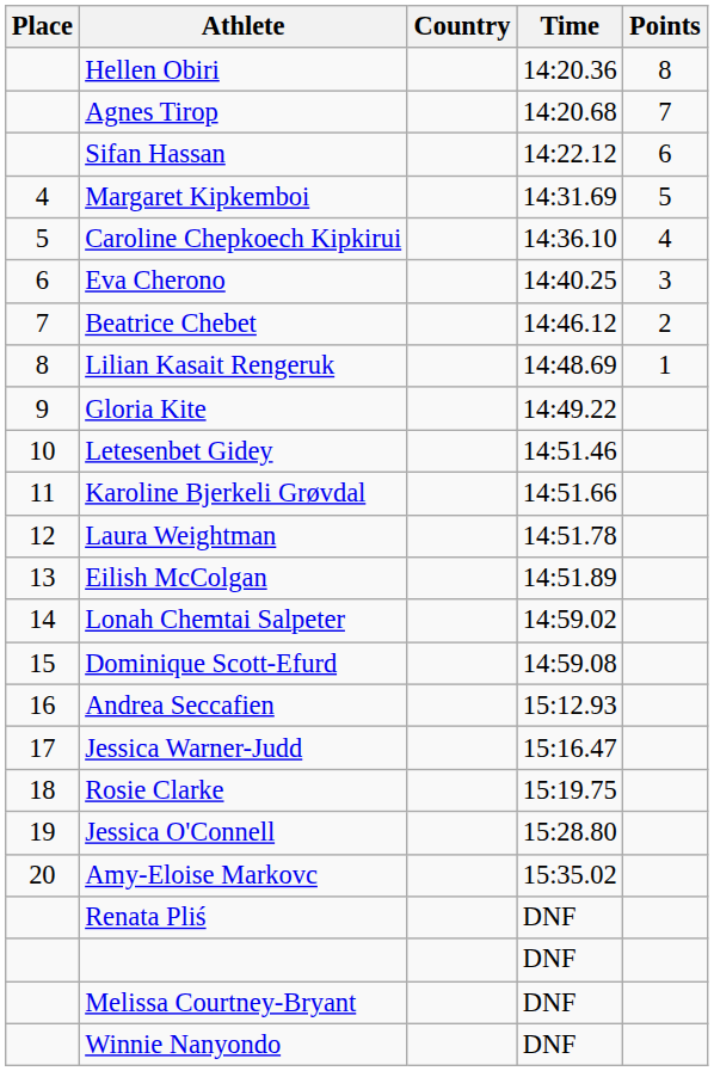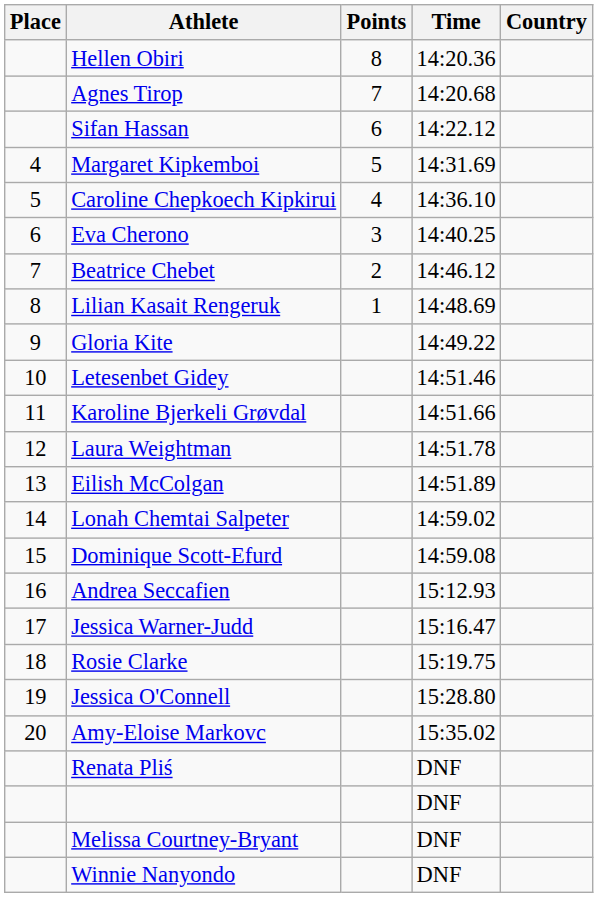 <table class="wikitable">
 <tr>
 <th>Place</th>
 <th>Athlete</th>
+<th>Points</th>
+<th>Time</th>
 <th>Country</th>
-<th>Time</th>
-<th>Points</th>
 </tr>
 <tr>
 <td align=center></td>
 <td><a href='#'>Hellen Obiri</a></td>
+<td align=center>8</td>
+<td>14:20.36</td>
 <td></td>
-<td>14:20.36</td>
-<td align=center>8</td>
 </tr>
 <tr>
 <td align=center></td>
 <td><a href='#'>Agnes Tirop</a></td>
+<td align=center>7</td>
+<td>14:20.68</td>
 <td></td>
-<td>14:20.68</td>
-<td align=center>7</td>
 </tr>
 <tr>
 <td align=center></td>
 <td><a href='#'>Sifan Hassan</a></td>
+<td align=center>6</td>
+<td>14:22.12</td>
 <td></td>
-<td>14:22.12</td>
-<td align=center>6</td>
 </tr>
 <tr>
 <td align=center>4</td>
 <td><a href='#'>Margaret Kipkemboi</a></td>
+<td align=center>5</td>
+<td>14:31.69</td>
 <td></td>
-<td>14:31.69</td>
-<td align=center>5</td>
 </tr>
 <tr>
 <td align=center>5</td>
 <td><a href='#'>Caroline Chepkoech Kipkirui</a></td>
+<td align=center>4</td>
+<td>14:36.10</td>
 <td></td>
-<td>14:36.10</td>
-<td align=center>4</td>
 </tr>
 <tr>
 <td align=center>6</td>
 <td><a href='#'>Eva Cherono</a></td>
+<td align=center>3</td>
+<td>14:40.25</td>
 <td></td>
-<td>14:40.25</td>
-<td align=center>3</td>
 </tr>
 <tr>
 <td align=center>7</td>
 <td><a href='#'>Beatrice Chebet</a></td>
+<td align=center>2</td>
+<td>14:46.12</td>
 <td></td>
-<td>14:46.12</td>
-<td align=center>2</td>
 </tr>
 <tr>
 <td align=center>8</td>
 <td><a href='#'>Lilian Kasait Rengeruk</a></td>
+<td align=center>1</td>
+<td>14:48.69</td>
 <td></td>
-<td>14:48.69</td>
-<td align=center>1</td>
 </tr>
 <tr>
 <td align=center>9</td>
 <td><a href='#'>Gloria Kite</a></td>
+<td align=center></td>
+<td>14:49.22</td>
 <td></td>
-<td>14:49.22</td>
-<td align=center></td>
 </tr>
 <tr>
 <td align=center>10</td>
 <td><a href='#'>Letesenbet Gidey</a></td>
+<td align=center></td>
+<td>14:51.46</td>
 <td></td>
-<td>14:51.46</td>
-<td align=center></td>
 </tr>
 <tr>
 <td align=center>11</td>
 <td><a href='#'>Karoline Bjerkeli Grøvdal</a></td>
+<td align=center></td>
+<td>14:51.66</td>
 <td></td>
-<td>14:51.66</td>
-<td align=center></td>
 </tr>
 <tr>
 <td align=center>12</td>
 <td><a href='#'>Laura Weightman</a></td>
+<td align=center></td>
+<td>14:51.78</td>
 <td></td>
-<td>14:51.78</td>
-<td align=center></td>
 </tr>
 <tr>
 <td align=center>13</td>
 <td><a href='#'>Eilish McColgan</a></td>
+<td align=center></td>
+<td>14:51.89</td>
 <td></td>
-<td>14:51.89</td>
-<td align=center></td>
 </tr>
 <tr>
 <td align=center>14</td>
 <td><a href='#'>Lonah Chemtai Salpeter</a></td>
+<td align=center></td>
+<td>14:59.02</td>
 <td></td>
-<td>14:59.02</td>
-<td align=center></td>
 </tr>
 <tr>
 <td align=center>15</td>
 <td><a href='#'>Dominique Scott-Efurd</a></td>
+<td align=center></td>
+<td>14:59.08</td>
 <td></td>
-<td>14:59.08</td>
-<td align=center></td>
 </tr>
 <tr>
 <td align=center>16</td>
 <td><a href='#'>Andrea Seccafien</a></td>
+<td align=center></td>
+<td>15:12.93</td>
 <td></td>
-<td>15:12.93</td>
-<td align=center></td>
 </tr>
 <tr>
 <td align=center>17</td>
 <td><a href='#'>Jessica Warner-Judd</a></td>
+<td align=center></td>
+<td>15:16.47</td>
 <td></td>
-<td>15:16.47</td>
-<td align=center></td>
 </tr>
 <tr>
 <td align=center>18</td>
 <td><a href='#'>Rosie Clarke</a></td>
+<td align=center></td>
+<td>15:19.75</td>
 <td></td>
-<td>15:19.75</td>
-<td align=center></td>
 </tr>
 <tr>
 <td align=center>19</td>
 <td><a href='#'>Jessica O'Connell</a></td>
+<td align=center></td>
+<td>15:28.80</td>
 <td></td>
-<td>15:28.80</td>
-<td align=center></td>
 </tr>
 <tr>
 <td align=center>20</td>
 <td><a href='#'>Amy-Eloise Markovc</a></td>
+<td align=center></td>
+<td>15:35.02</td>
 <td></td>
-<td>15:35.02</td>
-<td align=center></td>
 </tr>
 <tr>
 <td align=center></td>
 <td><a href='#'>Renata Pliś</a></td>
+<td align=center></td>
+<td>DNF</td>
 <td></td>
-<td>DNF</td>
-<td align=center></td>
 </tr>
 <tr>
 <td align=center></td>
 <td></td>
+<td align=center></td>
+<td>DNF</td>
 <td></td>
-<td>DNF</td>
-<td align=center></td>
 </tr>
 <tr>
 <td align=center></td>
 <td><a href='#'>Melissa Courtney-Bryant</a></td>
+<td align=center></td>
+<td>DNF</td>
 <td></td>
-<td>DNF</td>
-<td align=center></td>
 </tr>
 <tr>
 <td align=center></td>
 <td><a href='#'>Winnie Nanyondo</a></td>
+<td align=center></td>
+<td>DNF</td>
 <td></td>
-<td>DNF</td>
-<td align=center></td>
 </tr>
 </table>
